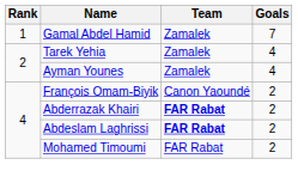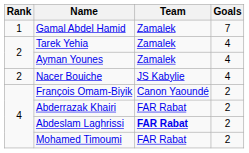 <table class="wikitable" style="text-align:center">
 <tr>
 <th>Rank</th>
 <th>Name</th>
 <th>Team</th>
 <th>Goals</th>
 </tr>
 <tr>
 <td rowspan=1>1</td>
 <td align="left"> <a href='#'>Gamal Abdel Hamid</a></td>
 <td align="left"> <a href='#'>Zamalek</a></td>
 <td>7</td>
 </tr>
 <tr>
 <td rowspan=2>2</td>
 <td align="left"> <a href='#'>Tarek Yehia</a></td>
 <td align="left"> <a href='#'>Zamalek</a></td>
 <td>4</td>
 </tr>
 <tr>
 <td align="left"> <a href='#'>Ayman Younes</a></td>
 <td align="left"> <a href='#'>Zamalek</a></td>
 <td>4</td>
 </tr>
 <tr>
+<td rowwpan=2>2</td>
+<td align="left"> <a href='#'>Nacer Bouiche</a></td>
+<td align="left"> <a href='#'>JS Kabylie</a></td>
+<td>4</td>
+</tr>
+<tr>
 <td rowspan=4>4</td>
 <td align="left"> <a href='#'>François Omam-Biyik</a></td>
 <td align="left"> <a href='#'>Canon Yaoundé</a></td>
 <td>2</td>
 </tr>
 <tr>
 <td align="left"> <a href='#'>Abderrazak Khairi</a></td>
-<td align="left"><strong> <a href='#'>FAR Rabat</a></strong></td>
+<td align="left"> <a href='#'>FAR Rabat</a></td>
 <td>2</td>
 </tr>
 <tr>
 <td align="left"> <a href='#'>Abdeslam Laghrissi</a></td>
 <td align="left"><strong> <a href='#'>FAR Rabat</a></strong></td>
 <td>2</td>
 </tr>
 <tr>
 <td align="left"> <a href='#'>Mohamed Timoumi</a></td>
 <td align="left"> <a href='#'>FAR Rabat</a></td>
 <td>2</td>
 </tr>
 </table>
